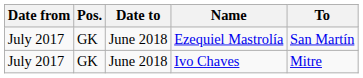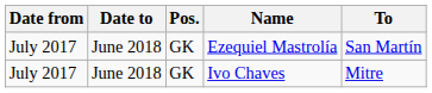 <table class="wikitable">
 <tr>
 <th>Date from</th>
+<th>Date to</th>
 <th>Pos.</th>
-<th>Date to</th>
 <th>Name</th>
 <th>To</th>
 </tr>
 <tr>
 <td>July 2017</td>
+<td>June 2018</td>
 <td>GK</td>
-<td>June 2018</td>
 <td> <a href='#'>Ezequiel Mastrolía</a></td>
 <td> <a href='#'>San Martín</a></td>
 </tr>
 <tr>
 <td>July 2017</td>
+<td>June 2018</td>
 <td>GK</td>
-<td>June 2018</td>
 <td> <a href='#'>Ivo Chaves</a></td>
 <td> <a href='#'>Mitre</a></td>
 </tr>
 </table>
